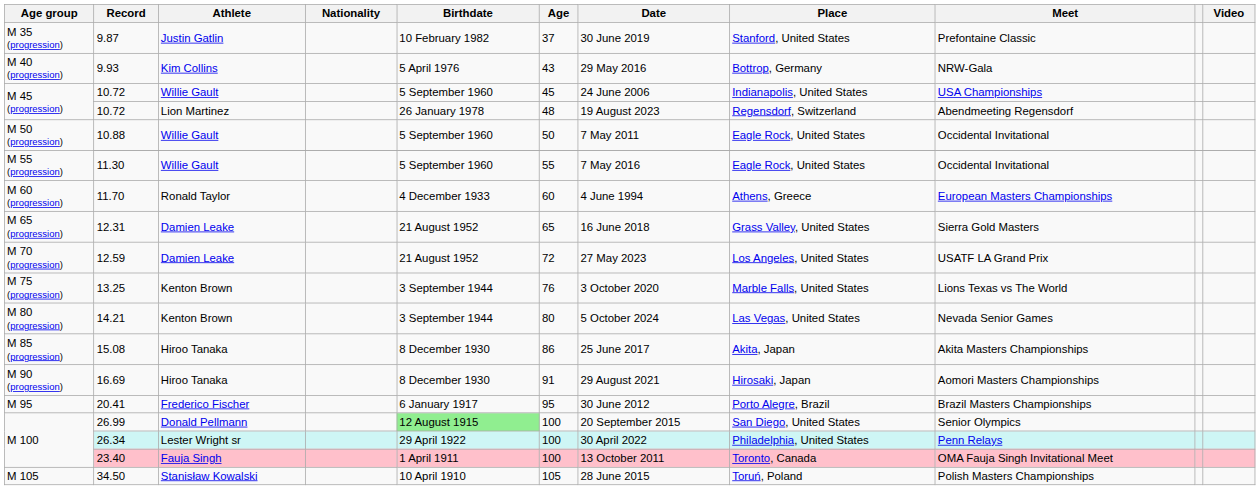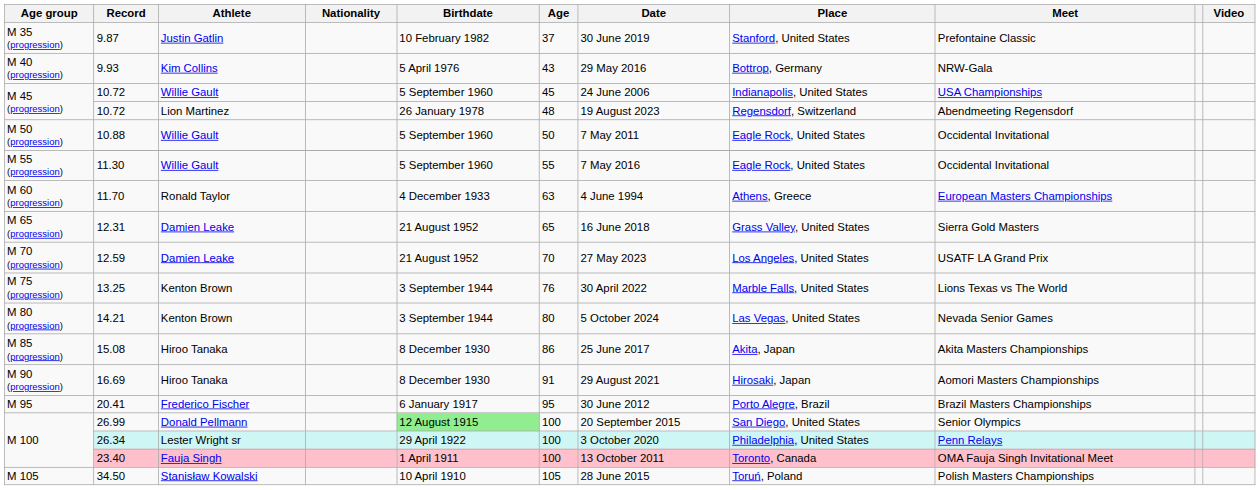 <table class="wikitable" style="font-size:90%; width: 100%;">
 <tr>
 <th>Age group</th>
 <th>Record</th>
 <th>Athlete</th>
 <th>Nationality</th>
 <th>Birthdate</th>
 <th>Age</th>
 <th>Date</th>
 <th>Place</th>
 <th>Meet</th>
 <th></th>
 <th>Video</th>
 </tr>
 <tr>
 <td>M 35 <br><small>(<a href='#'>progression</a>)</small></td>
 <td>9.87 </td>
 <td><a href='#'>Justin Gatlin</a></td>
 <td></td>
 <td>10 February 1982</td>
 <td>37</td>
 <td>30 June 2019</td>
 <td><a href='#'>Stanford</a>, United States</td>
 <td>Prefontaine Classic</td>
 <td></td>
 <td></td>
 </tr>
 <tr>
 <td>M 40 <br><small>(<a href='#'>progression</a>)</small></td>
 <td>9.93 </td>
 <td><a href='#'>Kim Collins</a></td>
 <td></td>
 <td>5 April 1976</td>
 <td>43</td>
 <td>29 May 2016</td>
 <td><a href='#'>Bottrop</a>, Germany</td>
 <td>NRW-Gala</td>
 <td></td>
 <td></td>
 </tr>
 <tr>
 <td rowspan=2>M 45 <br><small>(<a href='#'>progression</a>)</small></td>
 <td>10.72 </td>
 <td><a href='#'>Willie Gault</a></td>
 <td></td>
 <td>5 September 1960</td>
 <td>45</td>
 <td>24 June 2006</td>
 <td><a href='#'>Indianapolis</a>, United States</td>
 <td><a href='#'>USA Championships</a></td>
 <td></td>
 <td></td>
 </tr>
 <tr>
 <td>10.72 </td>
 <td>Lion Martinez</td>
 <td></td>
 <td>26 January 1978</td>
 <td>48</td>
 <td>19 August 2023</td>
 <td><a href='#'>Regensdorf</a>, Switzerland</td>
 <td>Abendmeeting Regensdorf</td>
 <td></td>
 <td></td>
 </tr>
 <tr>
 <td>M 50 <br><small>(<a href='#'>progression</a>)</small></td>
 <td>10.88 </td>
 <td><a href='#'>Willie Gault</a></td>
 <td></td>
 <td>5 September 1960</td>
 <td>50</td>
 <td>7 May 2011</td>
 <td><a href='#'>Eagle Rock</a>, United States</td>
 <td>Occidental Invitational</td>
 <td></td>
 <td></td>
 </tr>
 <tr>
 <td rowspan=2>M 55  <br><small>(<a href='#'>progression</a>)</small></td>
 </tr>
 <tr>
 <td>11.30 </td>
 <td><a href='#'>Willie Gault</a></td>
 <td></td>
 <td>5 September 1960</td>
 <td>55</td>
 <td>7 May 2016</td>
 <td><a href='#'>Eagle Rock</a>, United States</td>
 <td>Occidental Invitational</td>
 <td></td>
 <td></td>
 </tr>
 <tr>
 <td>M 60  <br><small>(<a href='#'>progression</a>)</small></td>
 <td>11.70 </td>
 <td>Ronald Taylor</td>
 <td></td>
 <td>4 December 1933</td>
-<td>60</td>
+<td>63</td>
 <td>4 June 1994</td>
 <td><a href='#'>Athens</a>, Greece</td>
 <td><a href='#'>European Masters Championships</a></td>
 <td></td>
 <td></td>
 </tr>
 <tr>
 <td>M 65  <br><small>(<a href='#'>progression</a>)</small></td>
 <td>12.31 </td>
 <td><a href='#'>Damien Leake</a></td>
 <td></td>
 <td>21 August 1952</td>
 <td>65</td>
 <td>16 June 2018</td>
 <td><a href='#'>Grass Valley</a>, United States</td>
 <td>Sierra Gold Masters</td>
 <td></td>
 <td></td>
 </tr>
 <tr>
 <td>M 70  <br><small>(<a href='#'>progression</a>)</small></td>
 <td>12.59 </td>
 <td><a href='#'>Damien Leake</a></td>
 <td></td>
 <td>21 August 1952</td>
-<td>72</td>
+<td>70</td>
 <td>27 May 2023</td>
 <td><a href='#'>Los Angeles</a>, United States</td>
 <td>USATF LA Grand Prix</td>
 <td></td>
 <td></td>
 </tr>
 <tr>
 <td>M 75 <br><small>(<a href='#'>progression</a>)</small></td>
 <td>13.25 </td>
 <td>Kenton Brown</td>
 <td></td>
 <td>3 September 1944</td>
 <td>76</td>
-<td>3 October 2020</td>
+<td>30 April 2022</td>
 <td><a href='#'>Marble Falls</a>, United States</td>
 <td>Lions Texas vs The World</td>
 <td></td>
 <td></td>
 </tr>
 <tr>
 <td>M 80  <br><small>(<a href='#'>progression</a>)</small></td>
 <td>14.21 </td>
 <td>Kenton Brown</td>
 <td></td>
 <td>3 September 1944</td>
 <td>80</td>
 <td>5 October 2024</td>
 <td><a href='#'>Las Vegas</a>, United States</td>
 <td>Nevada Senior Games</td>
 <td></td>
 <td></td>
 </tr>
 <tr>
 <td>M 85  <br><small>(<a href='#'>progression</a>)</small></td>
 <td>15.08 </td>
 <td>Hiroo Tanaka</td>
 <td></td>
 <td>8 December 1930</td>
 <td>86</td>
 <td>25 June 2017</td>
 <td><a href='#'>Akita</a>, Japan</td>
 <td>Akita Masters Championships</td>
 <td></td>
 <td></td>
 </tr>
 <tr>
 <td>M 90  <br><small>(<a href='#'>progression</a>)</small></td>
 <td>16.69 </td>
 <td>Hiroo Tanaka</td>
 <td></td>
 <td>8 December 1930</td>
 <td>91</td>
 <td>29 August 2021</td>
 <td><a href='#'>Hirosaki</a>, Japan</td>
 <td>Aomori Masters Championships</td>
 <td></td>
 <td></td>
 </tr>
 <tr>
 <td>M 95</td>
 <td>20.41 </td>
 <td><a href='#'>Frederico Fischer</a></td>
 <td></td>
 <td>6 January 1917</td>
 <td>95</td>
 <td>30 June 2012</td>
 <td><a href='#'>Porto Alegre</a>, Brazil</td>
 <td>Brazil Masters Championships</td>
 <td></td>
 <td></td>
 </tr>
 <tr>
 <td rowspan=3>M 100</td>
 <td>26.99 </td>
 <td><a href='#'>Donald Pellmann</a></td>
 <td></td>
 <td style="background: lightgreen;">12 August 1915</td>
 <td>100</td>
 <td>20 September 2015</td>
 <td><a href='#'>San Diego</a>, United States</td>
 <td>Senior Olympics</td>
 <td></td>
 <td></td>
 </tr>
 <tr style="background:#cef6f5;">
 <td>26.34 </td>
 <td>Lester Wright sr</td>
 <td></td>
 <td>29 April 1922</td>
 <td>100</td>
-<td>30 April 2022</td>
+<td>3 October 2020</td>
 <td><a href='#'>Philadelphia</a>, United States</td>
 <td><a href='#'>Penn Relays</a></td>
 <td></td>
 <td></td>
 </tr>
 <tr style="background:pink">
 <td>23.40</td>
 <td><a href='#'>Fauja Singh</a></td>
 <td></td>
 <td>1 April 1911</td>
 <td>100</td>
 <td>13 October 2011</td>
 <td><a href='#'>Toronto</a>, Canada</td>
 <td>OMA Fauja Singh Invitational Meet</td>
 <td></td>
 <td></td>
 </tr>
 <tr>
 <td>M 105</td>
 <td>34.50 </td>
 <td><a href='#'>Stanisław Kowalski</a></td>
 <td></td>
 <td>10 April 1910</td>
 <td>105</td>
 <td>28 June 2015</td>
 <td><a href='#'>Toruń</a>, Poland</td>
 <td>Polish Masters Championships</td>
 <td></td>
 <td></td>
 </tr>
 </table>
